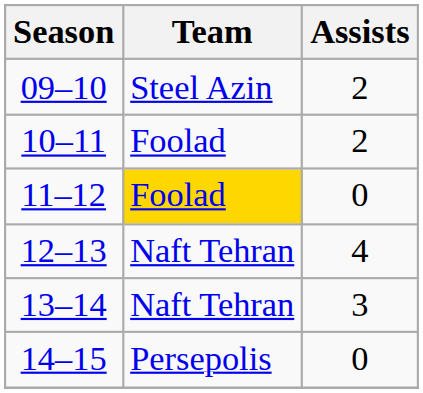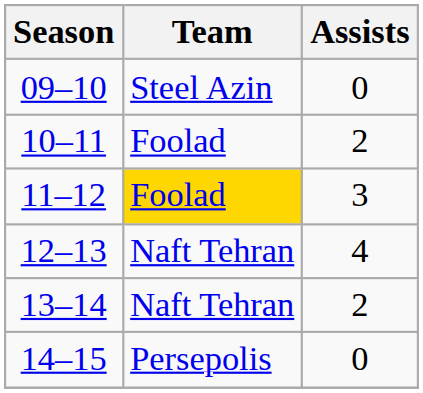 <table class="wikitable" style="text-align: center;">
 <tr>
 <th>Season</th>
 <th>Team</th>
 <th>Assists</th>
 </tr>
 <tr>
 <td><a href='#'>09–10</a></td>
 <td align="left"><a href='#'>Steel Azin</a></td>
-<td>2</td>
+<td>0</td>
 </tr>
 <tr>
 <td><a href='#'>10–11</a></td>
 <td align="left"><a href='#'>Foolad</a></td>
 <td>2</td>
 </tr>
 <tr>
 <td><a href='#'>11–12</a></td>
 <td align="left" style="background: gold;"><a href='#'>Foolad</a></td>
-<td>0</td>
+<td>3</td>
 </tr>
 <tr>
 <td><a href='#'>12–13</a></td>
 <td align="left"><a href='#'>Naft Tehran</a></td>
 <td>4</td>
 </tr>
 <tr>
 <td><a href='#'>13–14</a></td>
 <td align="left"><a href='#'>Naft Tehran</a></td>
-<td>3</td>
+<td>2</td>
 </tr>
 <tr>
 <td><a href='#'>14–15</a></td>
 <td align="left"><a href='#'>Persepolis</a></td>
 <td>0</td>
 </tr>
 <tr>
 </tr>
 </table>
